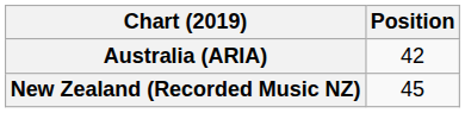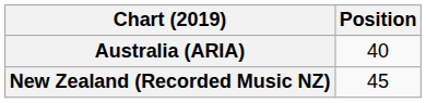 <table class="wikitable sortable plainrowheaders" style="text-align:center">
 <tr>
 <th scope="col">Chart (2019)</th>
 <th scope="col">Position</th>
 </tr>
 <tr>
 <th scope="row">Australia (ARIA)</th>
-<td>42</td>
+<td>40</td>
 </tr>
 <tr>
 <th scope="row">New Zealand (Recorded Music NZ)</th>
 <td>45</td>
 </tr>
 </table>
